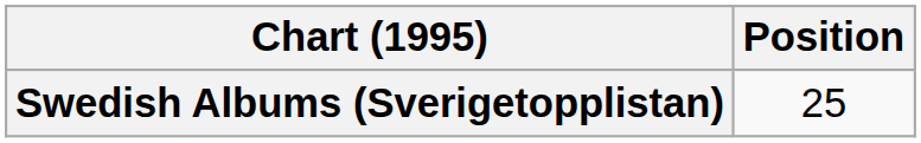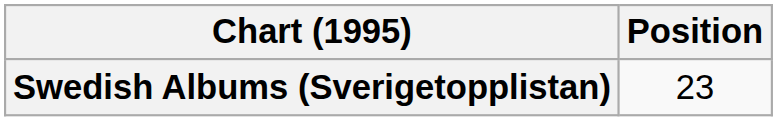 <table class="wikitable plainrowheaders" style="text-align:center">
 <tr>
 <th scope="col">Chart (1995)</th>
 <th scope="col">Position</th>
 </tr>
 <tr>
 <th scope="row">Swedish Albums (Sverigetopplistan)</th>
-<td>25</td>
+<td>23</td>
 </tr>
 </table>
